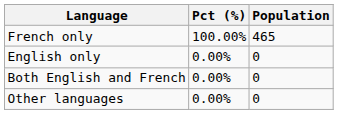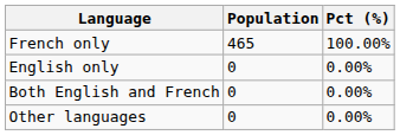 <table class="wikitable">
 <tr>
 <th>Language</th>
+<th>Population</th>
 <th>Pct (%)</th>
-<th>Population</th>
 </tr>
 <tr>
 <td>French only</td>
+<td>465</td>
 <td>100.00%</td>
-<td>465</td>
 </tr>
 <tr>
 <td>English only</td>
+<td>0</td>
 <td>0.00%</td>
-<td>0</td>
 </tr>
 <tr>
 <td>Both English and French</td>
+<td>0</td>
 <td>0.00%</td>
-<td>0</td>
 </tr>
 <tr>
 <td>Other languages</td>
+<td>0</td>
 <td>0.00%</td>
-<td>0</td>
 </tr>
 </table>
